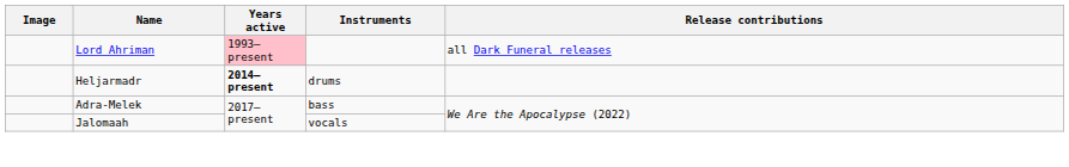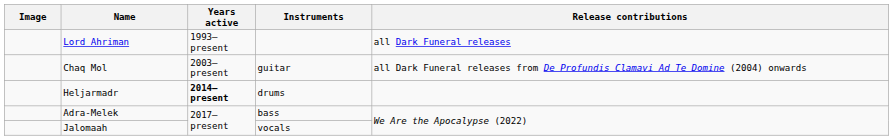 <table class="wikitable" border="1" width=100%>
 <tr>
 <th width="75">Image</th>
 <th width="175">Name </th>
 <th width="90">Years active</th>
 <th width="160">Instruments</th>
 <th>Release contributions</th>
 </tr>
 <tr>
 <td></td>
 <td><a href='#'>Lord Ahriman</a><br></td>
-<td style="background: pink;">1993–present</td>
+<td>1993–present</td>
 <td></td>
 <td>all <a href='#'>Dark Funeral releases</a></td>
+</tr>
+<tr>
+<td></td>
+<td>Chaq Mol<br></td>
+<td>2003–present</td>
+<td>guitar</td>
+<td>all Dark Funeral releases from <em><a href='#'>De Profundis Clamavi Ad Te Domine</a></em> (2004) onwards</td>
 </tr>
 <tr>
 <td></td>
 <td>Heljarmadr<br></td>
 <td><strong>2014–present</strong></td>
 <td>drums</td>
 <td></td>
 </tr>
 <tr>
 <td></td>
 <td>Adra-Melek<br></td>
 <td rowspan="2">2017–present </td>
 <td>bass</td>
 <td rowspan="2"><em>We Are the Apocalypse</em> (2022)</td>
 </tr>
 <tr>
 <td></td>
 <td>Jalomaah<br></td>
 <td>vocals</td>
 </tr>
 </table>
